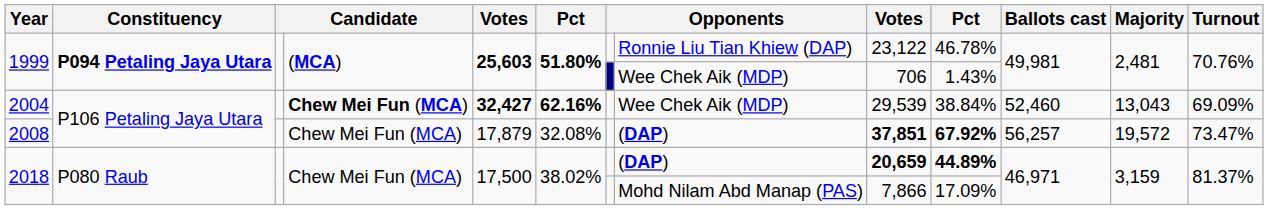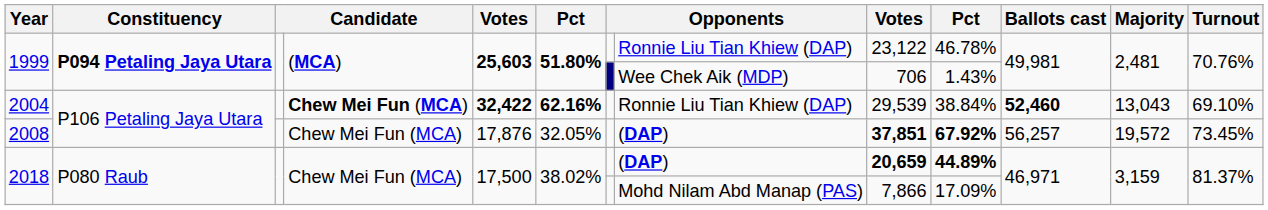 <table class="wikitable" style="margin:0.5em ; font-size:95%">
 <tr>
 <th>Year</th>
 <th>Constituency</th>
 <th colspan=2>Candidate</th>
 <th>Votes</th>
 <th>Pct</th>
 <th colspan=2>Opponents</th>
 <th>Votes</th>
 <th>Pct</th>
 <th>Ballots cast</th>
 <th>Majority</th>
 <th>Turnout</th>
 </tr>
 <tr>
 <td rowspan=2><a href='#'>1999</a></td>
 <td rowspan=2><strong>P094 <a href='#'>Petaling Jaya Utara</a></strong></td>
 <td rowspan="2" ></td>
 <td rowspan="2"> (<strong><a href='#'>MCA</a></strong>)</td>
 <td rowspan="2"><strong>25,603</strong></td>
 <td rowspan="2"><strong>51.80%</strong></td>
 <td></td>
 <td><a href='#'>Ronnie Liu Tian Khiew</a> (<a href='#'>DAP</a>)</td>
 <td align="right">23,122</td>
 <td>46.78%</td>
 <td rowspan="2">49,981</td>
 <td rowspan="2">2,481</td>
 <td rowspan="2">70.76%</td>
 </tr>
 <tr>
 <td style="background-color: #000080;"></td>
 <td>Wee Chek Aik (<a href='#'>MDP</a>)</td>
 <td align=right>706</td>
 <td align=right>1.43%</td>
 </tr>
 <tr>
 <td><a href='#'>2004</a></td>
 <td rowspan="2">P106 <a href='#'>Petaling Jaya Utara</a></td>
 <td></td>
 <td><strong>Chew Mei Fun</strong> (<strong><a href='#'>MCA</a></strong>)</td>
-<td align="right"><strong>32,427</strong></td>
+<td align="right"><strong>32,422</strong></td>
 <td><strong>62.16%</strong></td>
 <td></td>
-<td>Wee Chek Aik (<a href='#'>MDP</a>)</td>
+<td>Ronnie Liu Tian Khiew (<a href='#'>DAP</a>)</td>
 <td align="right">29,539</td>
 <td>38.84%</td>
-<td>52,460</td>
+<td><strong>52,460</strong></td>
 <td>13,043</td>
-<td>69.09%</td>
+<td>69.10%</td>
 </tr>
 <tr>
 <td><a href='#'>2008</a></td>
 <td></td>
 <td>Chew Mei Fun (<a href='#'>MCA</a>)</td>
-<td align="right">17,879</td>
-<td>32.08%</td>
+<td align="right">17,876</td>
+<td>32.05%</td>
 <td></td>
 <td> (<a href='#'><strong>DAP</strong></a>)</td>
 <td align="right"><strong>37,851</strong></td>
 <td><strong>67.92%</strong></td>
 <td>56,257</td>
 <td>19,572</td>
-<td>73.47%</td>
+<td>73.45%</td>
 </tr>
 <tr>
 <td rowspan="2"><a href='#'>2018</a></td>
 <td rowspan="2">P080 <a href='#'>Raub</a></td>
 <td rowspan="2" ></td>
 <td rowspan="2">Chew Mei Fun (<a href='#'>MCA</a>)</td>
 <td rowspan="2">17,500</td>
 <td rowspan="2">38.02%</td>
 <td></td>
 <td> (<a href='#'><strong>DAP</strong></a>)</td>
 <td align=right><strong>20,659</strong></td>
 <td><strong>44.89%</strong></td>
 <td rowspan="2">46,971</td>
 <td rowspan="2">3,159</td>
 <td rowspan="2">81.37%</td>
 </tr>
 <tr>
 <td></td>
 <td>Mohd Nilam Abd Manap (<a href='#'>PAS</a>)</td>
 <td align=right>7,866</td>
 <td>17.09%</td>
 </tr>
 </table>
